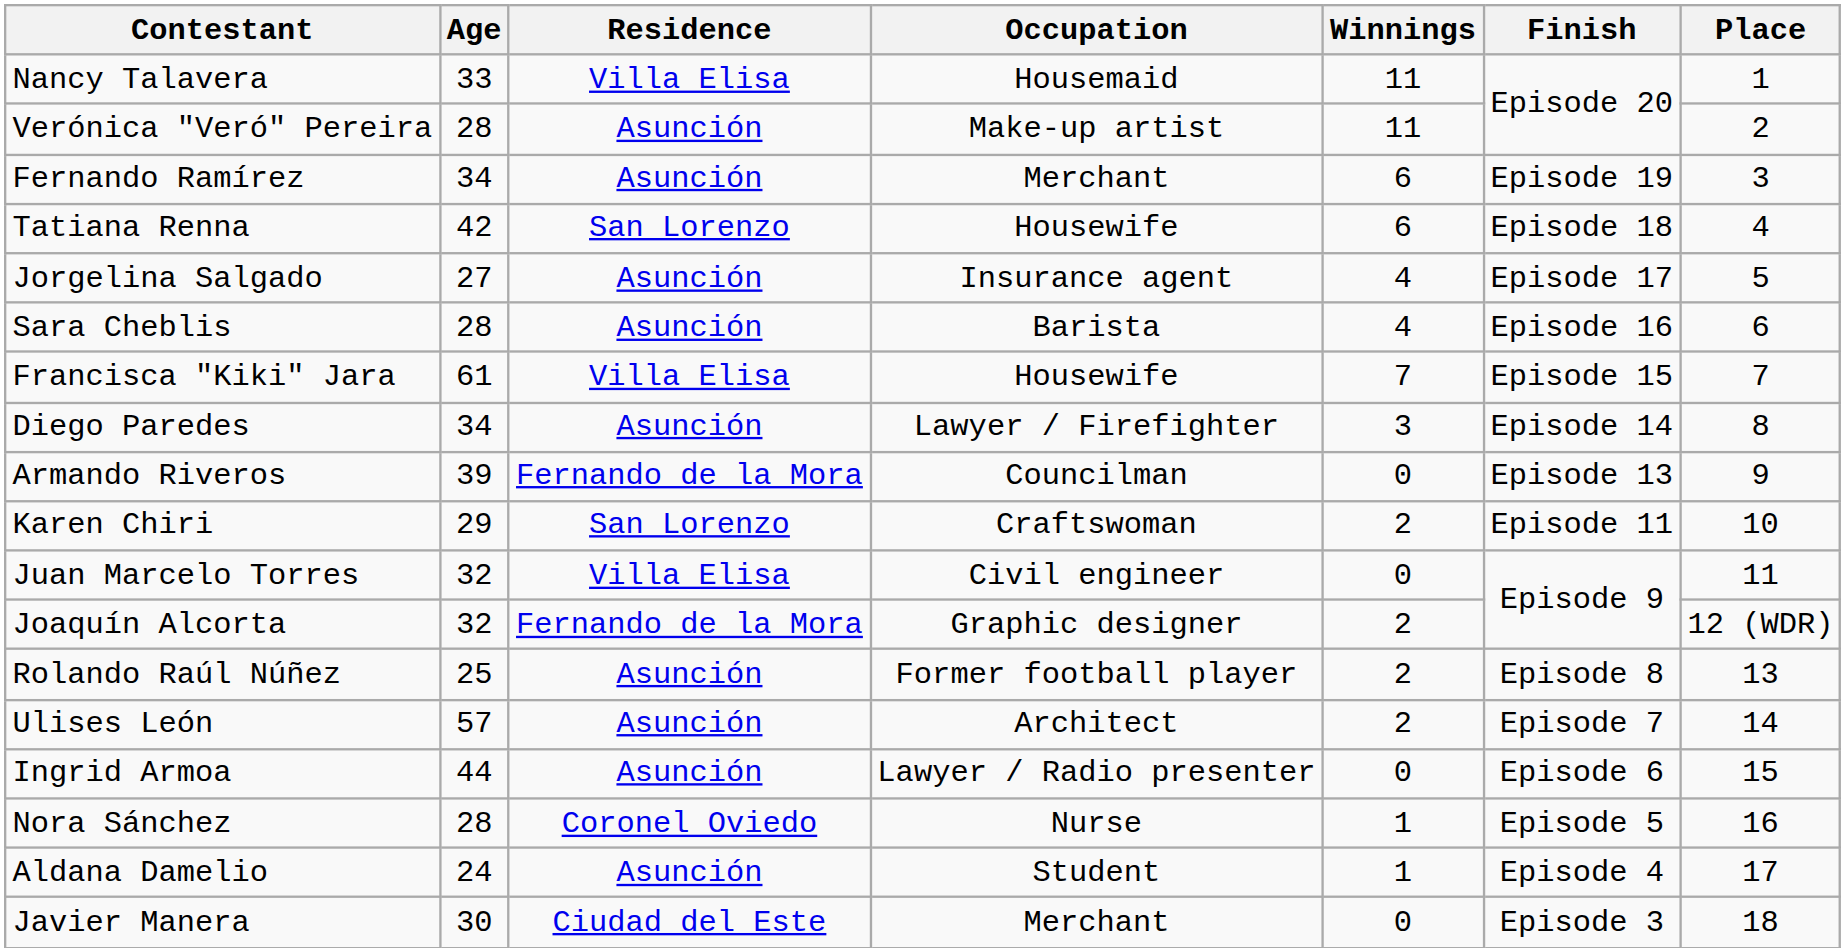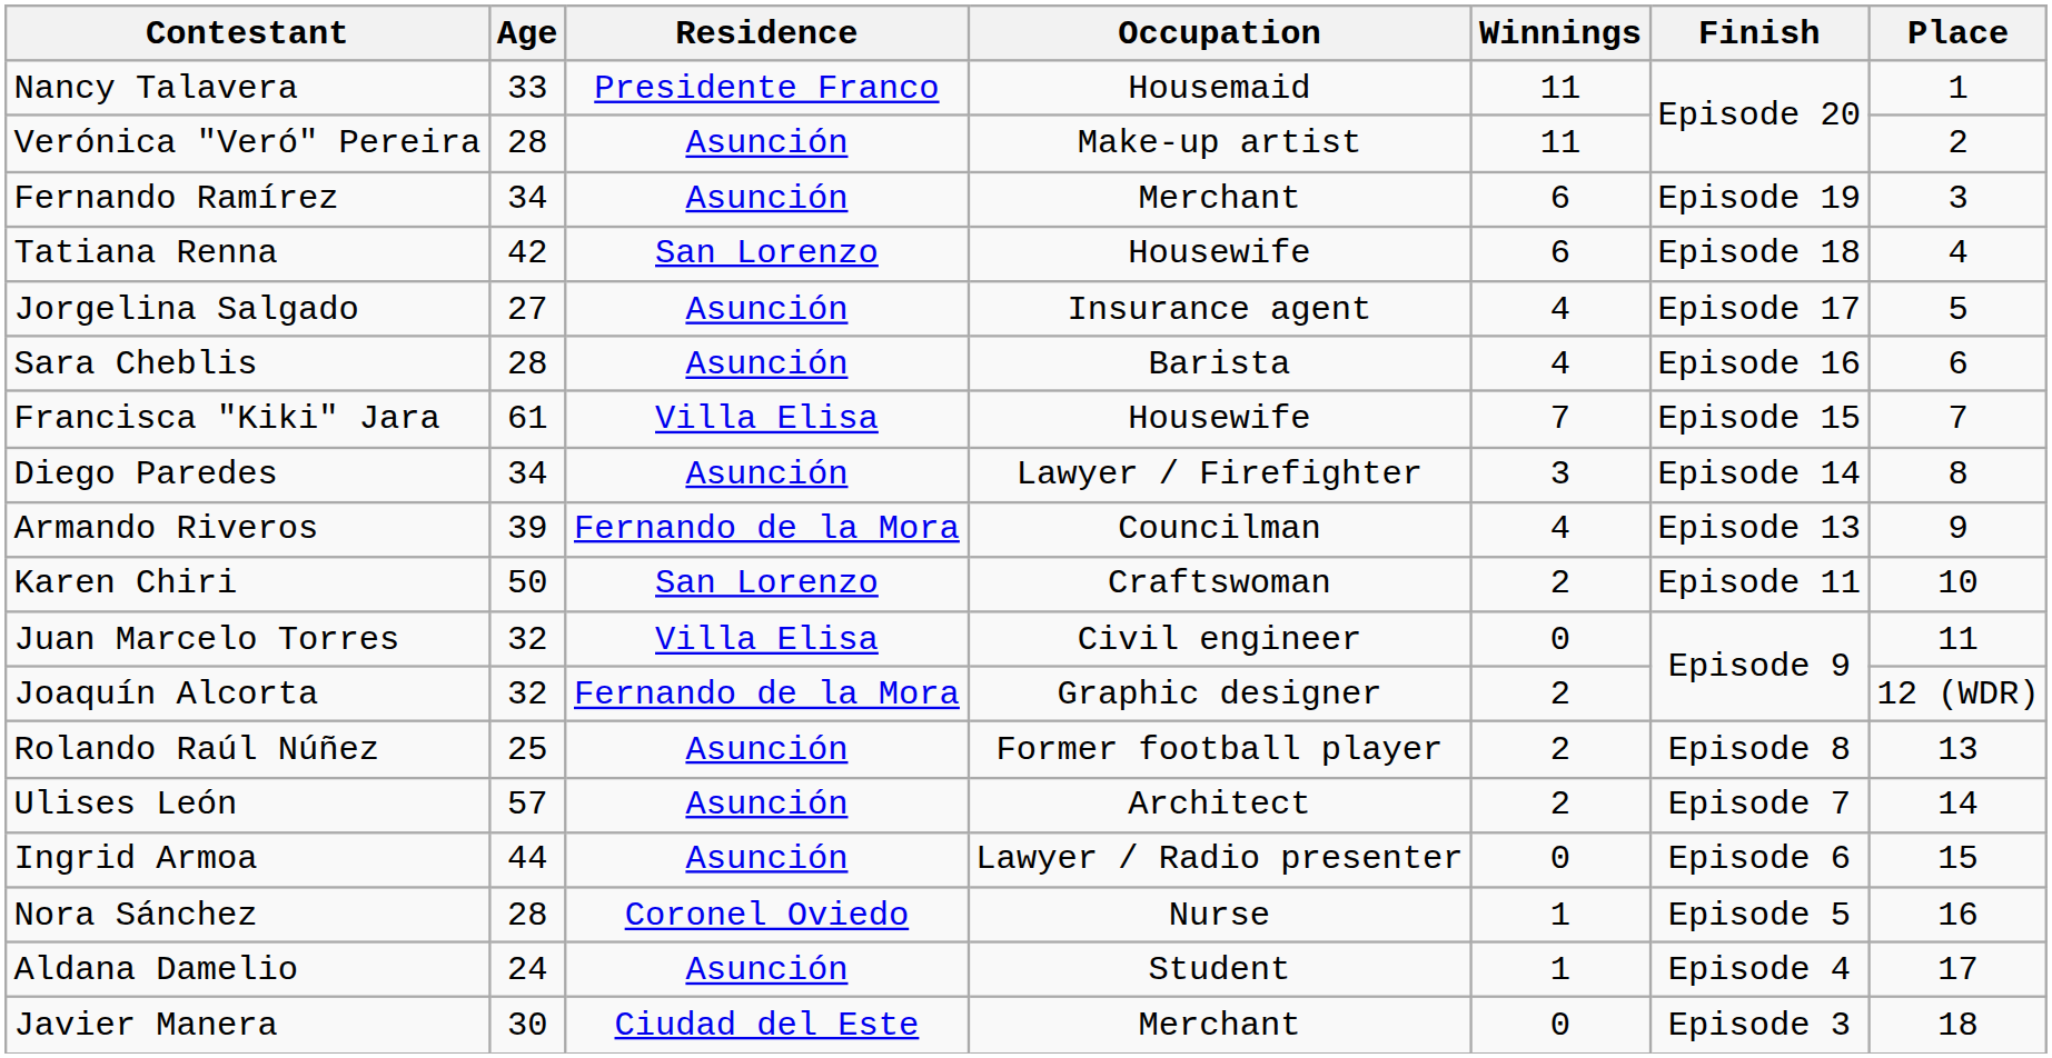 <table class="wikitable sortable" style="text-align:center">
 <tr>
 <th>Contestant</th>
 <th>Age</th>
 <th>Residence</th>
 <th>Occupation</th>
 <th>Winnings</th>
 <th>Finish</th>
 <th>Place</th>
 </tr>
 <tr>
 <td align="left">Nancy Talavera</td>
 <td>33</td>
-<td><a href='#'>Villa Elisa</a></td>
+<td><a href='#'>Presidente Franco</a></td>
 <td>Housemaid</td>
 <td>11</td>
 <td rowspan=2>Episode 20</td>
 <td>1</td>
 </tr>
 <tr>
 <td align="left">Verónica "Veró" Pereira</td>
 <td>28</td>
 <td><a href='#'>Asunción</a></td>
 <td>Make-up artist</td>
 <td>11</td>
 <td>2</td>
 </tr>
 <tr>
 <td align="left">Fernando Ramírez</td>
 <td>34</td>
 <td><a href='#'>Asunción</a></td>
 <td>Merchant</td>
 <td>6</td>
 <td>Episode 19</td>
 <td>3</td>
 </tr>
 <tr>
 <td align="left">Tatiana Renna</td>
 <td>42</td>
 <td><a href='#'>San Lorenzo</a></td>
 <td>Housewife</td>
 <td>6</td>
 <td>Episode 18</td>
 <td>4</td>
 </tr>
 <tr>
 <td align="left">Jorgelina Salgado</td>
 <td>27</td>
 <td><a href='#'>Asunción</a></td>
 <td>Insurance agent</td>
 <td>4</td>
 <td>Episode 17</td>
 <td>5</td>
 </tr>
 <tr>
 <td align="left">Sara Cheblis</td>
 <td>28</td>
 <td><a href='#'>Asunción</a></td>
 <td>Barista</td>
 <td>4</td>
 <td>Episode 16</td>
 <td>6</td>
 </tr>
 <tr>
 <td align="left">Francisca "Kiki" Jara</td>
 <td>61</td>
 <td><a href='#'>Villa Elisa</a></td>
 <td>Housewife</td>
 <td>7</td>
 <td>Episode 15</td>
 <td>7</td>
 </tr>
 <tr>
 <td align="left">Diego Paredes</td>
 <td>34</td>
 <td><a href='#'>Asunción</a></td>
 <td>Lawyer / Firefighter</td>
 <td>3</td>
 <td>Episode 14</td>
 <td>8</td>
 </tr>
 <tr>
 <td align="left">Armando Riveros</td>
 <td>39</td>
 <td><a href='#'>Fernando de la Mora</a></td>
 <td>Councilman</td>
-<td>0</td>
+<td>4</td>
 <td>Episode 13</td>
 <td>9</td>
 </tr>
 <tr>
 <td align="left">Karen Chiri</td>
-<td>29</td>
+<td>50</td>
 <td><a href='#'>San Lorenzo</a></td>
 <td>Craftswoman</td>
 <td>2</td>
 <td>Episode 11</td>
 <td>10</td>
 </tr>
 <tr>
 <td align="left">Juan Marcelo Torres</td>
 <td>32</td>
 <td><a href='#'>Villa Elisa</a></td>
 <td>Civil engineer</td>
 <td>0</td>
 <td rowspan=2>Episode 9</td>
 <td>11</td>
 </tr>
 <tr>
 <td align="left">Joaquín Alcorta</td>
 <td>32</td>
 <td><a href='#'>Fernando de la Mora</a></td>
 <td>Graphic designer</td>
 <td>2</td>
 <td>12 (WDR)</td>
 </tr>
 <tr>
 <td align="left">Rolando Raúl Núñez</td>
 <td>25</td>
 <td><a href='#'>Asunción</a></td>
 <td>Former football player</td>
 <td>2</td>
 <td>Episode 8</td>
 <td>13</td>
 </tr>
 <tr>
 <td align="left">Ulises León</td>
 <td>57</td>
 <td><a href='#'>Asunción</a></td>
 <td>Architect</td>
 <td>2</td>
 <td>Episode 7</td>
 <td>14</td>
 </tr>
 <tr>
 <td align="left">Ingrid Armoa</td>
 <td>44</td>
 <td><a href='#'>Asunción</a></td>
 <td>Lawyer / Radio presenter</td>
 <td>0</td>
 <td>Episode 6</td>
 <td>15</td>
 </tr>
 <tr>
 <td align="left">Nora Sánchez</td>
 <td>28</td>
 <td><a href='#'>Coronel Oviedo</a></td>
 <td>Nurse</td>
 <td>1</td>
 <td>Episode 5</td>
 <td>16</td>
 </tr>
 <tr>
 <td align="left">Aldana Damelio</td>
 <td>24</td>
 <td><a href='#'>Asunción</a></td>
 <td>Student</td>
 <td>1</td>
 <td>Episode 4</td>
 <td>17</td>
 </tr>
 <tr>
 <td align="left">Javier Manera</td>
 <td>30</td>
 <td><a href='#'>Ciudad del Este</a></td>
 <td>Merchant</td>
 <td>0</td>
 <td>Episode 3</td>
 <td>18</td>
 </tr>
 </table>
